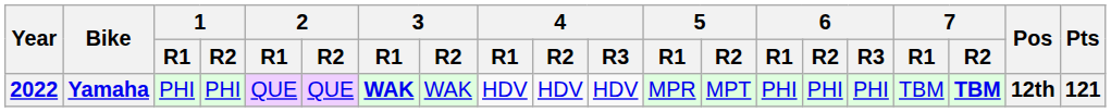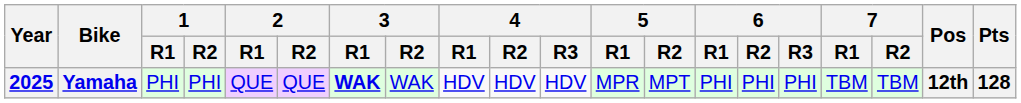 <table class="wikitable" style="text-align:center; font-size:90%">
 <tr>
 <th valign="middle" rowspan=2>Year</th>
 <th valign="middle" rowspan=2>Bike</th>
 <th colspan=2>1</th>
 <th colspan=2>2</th>
 <th colspan=2>3</th>
 <th colspan=3>4</th>
 <th colspan=2>5</th>
 <th colspan=3>6</th>
 <th colspan=2>7</th>
 <th rowspan=2>Pos</th>
 <th rowspan=2>Pts</th>
 </tr>
 <tr>
 <th>R1</th>
 <th>R2</th>
 <th>R1</th>
 <th>R2</th>
 <th>R1</th>
 <th>R2</th>
 <th>R1</th>
 <th>R2</th>
 <th>R3</th>
 <th>R1</th>
 <th>R2</th>
 <th>R1</th>
 <th>R2</th>
 <th>R3</th>
 <th>R1</th>
 <th>R2</th>
 </tr>
 <tr>
-<th><a href='#'>2022</a></th>
+<th><a href='#'>2025</a></th>
 <th><a href='#'>Yamaha</a></th>
 <td style="background:#dfffdf;"><a href='#'>PHI</a><br></td>
 <td style="background:#dfffdf;"><a href='#'>PHI</a><br></td>
 <td style="background:#efcfff;"><a href='#'>QUE</a><br></td>
 <td style="background:#efcfff;"><a href='#'>QUE</a><br></td>
 <td style="background:#dfffdf;"><strong><a href='#'>WAK</a><br></strong></td>
 <td style="background:#dfffdf;"><a href='#'>WAK</a><br></td>
 <td style="background:#;"><a href='#'>HDV</a><br></td>
 <td style="background:#;"><a href='#'>HDV</a><br></td>
 <td style="background:#;"><a href='#'>HDV</a><br></td>
 <td style="background:#dfffdf;"><a href='#'>MPR</a><br></td>
 <td style="background:#dfffdf;"><a href='#'>MPT</a><br></td>
 <td style="background:#dfffdf;"><a href='#'>PHI</a><br></td>
 <td style="background:#dfffdf;"><a href='#'>PHI</a><br></td>
 <td style="background:#dfffdf;"><a href='#'>PHI</a><br></td>
 <td style="background:#dfffdf;"><a href='#'>TBM</a><br></td>
-<td style="background:#dfffdf;"><strong><a href='#'>TBM</a><br></strong></td>
+<td style="background:#dfffdf;"><a href='#'>TBM</a><br></td>
 <th>12th</th>
-<th>121</th>
+<th>128</th>
 </tr>
 </table>
